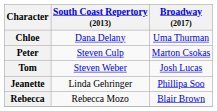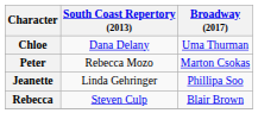 <table class="wikitable" style="width:1000;">
 <tr>
 <th>Character</th>
 <th><a href='#'>South Coast Repertory</a><br><small>(2013)</small></th>
 <th><a href='#'>Broadway</a><br><small>(2017)</small></th>
 </tr>
 <tr>
 <th>Chloe</th>
 <td colspan='1' align=center><a href='#'>Dana Delany</a></td>
 <td colspan='1' align=center><a href='#'>Uma Thurman</a></td>
 </tr>
 <tr>
 <th>Peter</th>
-<td colspan='1' align=center><a href='#'>Steven Culp</a></td>
+<td colspan='1' align=center>Rebecca Mozo</td>
 <td colspan='1' align=center><a href='#'>Marton Csokas</a></td>
-</tr>
-<tr>
-<th>Tom</th>
-<td colspan='1' align=center><a href='#'>Steven Weber</a></td>
-<td colspan='1' align=center><a href='#'>Josh Lucas</a></td>
 </tr>
 <tr>
 <th>Jeanette</th>
 <td colspan='1' align=center>Linda Gehringer</td>
 <td colspan='1' align=center><a href='#'>Phillipa Soo</a></td>
 </tr>
 <tr>
 <th>Rebecca</th>
-<td colspan='1' align=center>Rebecca Mozo</td>
+<td colspan='1' align=center><a href='#'>Steven Culp</a></td>
 <td colspan='1' align=center><a href='#'>Blair Brown</a></td>
 </tr>
 <tr>
 </tr>
 </table>
